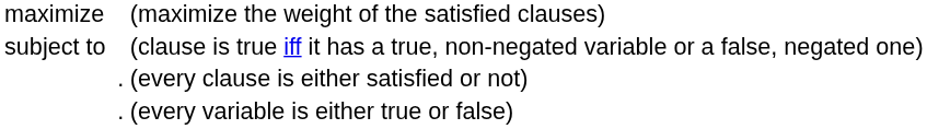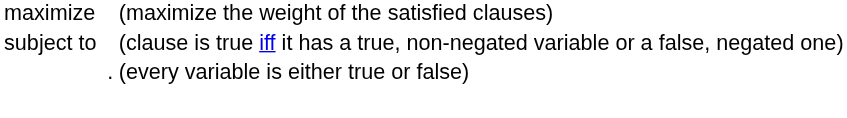 <table>
 <tr>
 <td>maximize</td>
 <td></td>
 <td></td>
 <td>(maximize the weight of the satisfied clauses)</td>
 </tr>
 <tr>
 <td>subject to</td>
 <td></td>
 <td></td>
 <td>(clause is true <a href='#'>iff</a> it has a true, non-negated variable or a false, negated one)</td>
 </tr>
 <tr>
 <td></td>
 <td></td>
 <td>.</td>
-<td>(every clause is either satisfied or not)</td>
-</tr>
-<tr>
-<td></td>
-<td></td>
-<td>.</td>
 <td>(every variable is either true or false)</td>
 </tr>
 </table>
